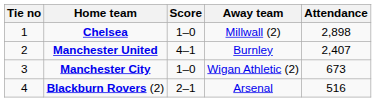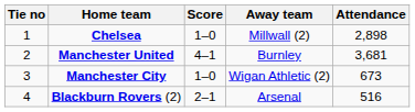 <table class="wikitable" style="text-align: center; font-size:100%">
 <tr>
 <th>Tie no</th>
 <th>Home team</th>
 <th>Score</th>
 <th>Away team</th>
 <th>Attendance</th>
 </tr>
 <tr>
 <td>1</td>
 <td><strong><a href='#'>Chelsea</a></strong></td>
 <td>1–0</td>
 <td><a href='#'>Millwall</a> (2)</td>
 <td>2,898</td>
 </tr>
 <tr>
 <td>2</td>
 <td><strong><a href='#'>Manchester United</a></strong></td>
 <td>4–1</td>
 <td><a href='#'>Burnley</a></td>
-<td>2,407</td>
+<td>3,681</td>
 </tr>
 <tr>
 <td>3</td>
 <td><strong><a href='#'>Manchester City</a></strong></td>
 <td>1–0</td>
 <td><a href='#'>Wigan Athletic</a> (2)</td>
 <td>673</td>
 </tr>
 <tr>
 <td>4</td>
 <td><strong><a href='#'>Blackburn Rovers</a></strong> (2)</td>
 <td>2–1</td>
 <td><a href='#'>Arsenal</a></td>
 <td>516</td>
 </tr>
 </table>
